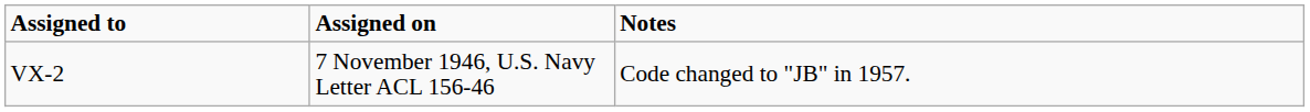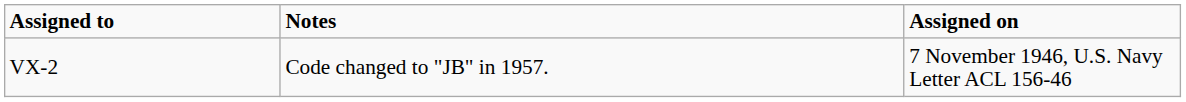 <table class="wikitable" style="width: 70%;">
 <tr>
 <td style="width: 200px;"><strong>Assigned to</strong></td>
+<td><strong>Notes</strong></td>
 <td style="width: 200px;"><strong>Assigned on</strong></td>
-<td><strong>Notes</strong></td>
 </tr>
 <tr>
 <td>VX-2</td>
+<td>Code changed to "JB" in 1957.</td>
 <td>7 November 1946, U.S. Navy Letter ACL 156-46</td>
-<td>Code changed to "JB" in 1957.</td>
 </tr>
 </table>
